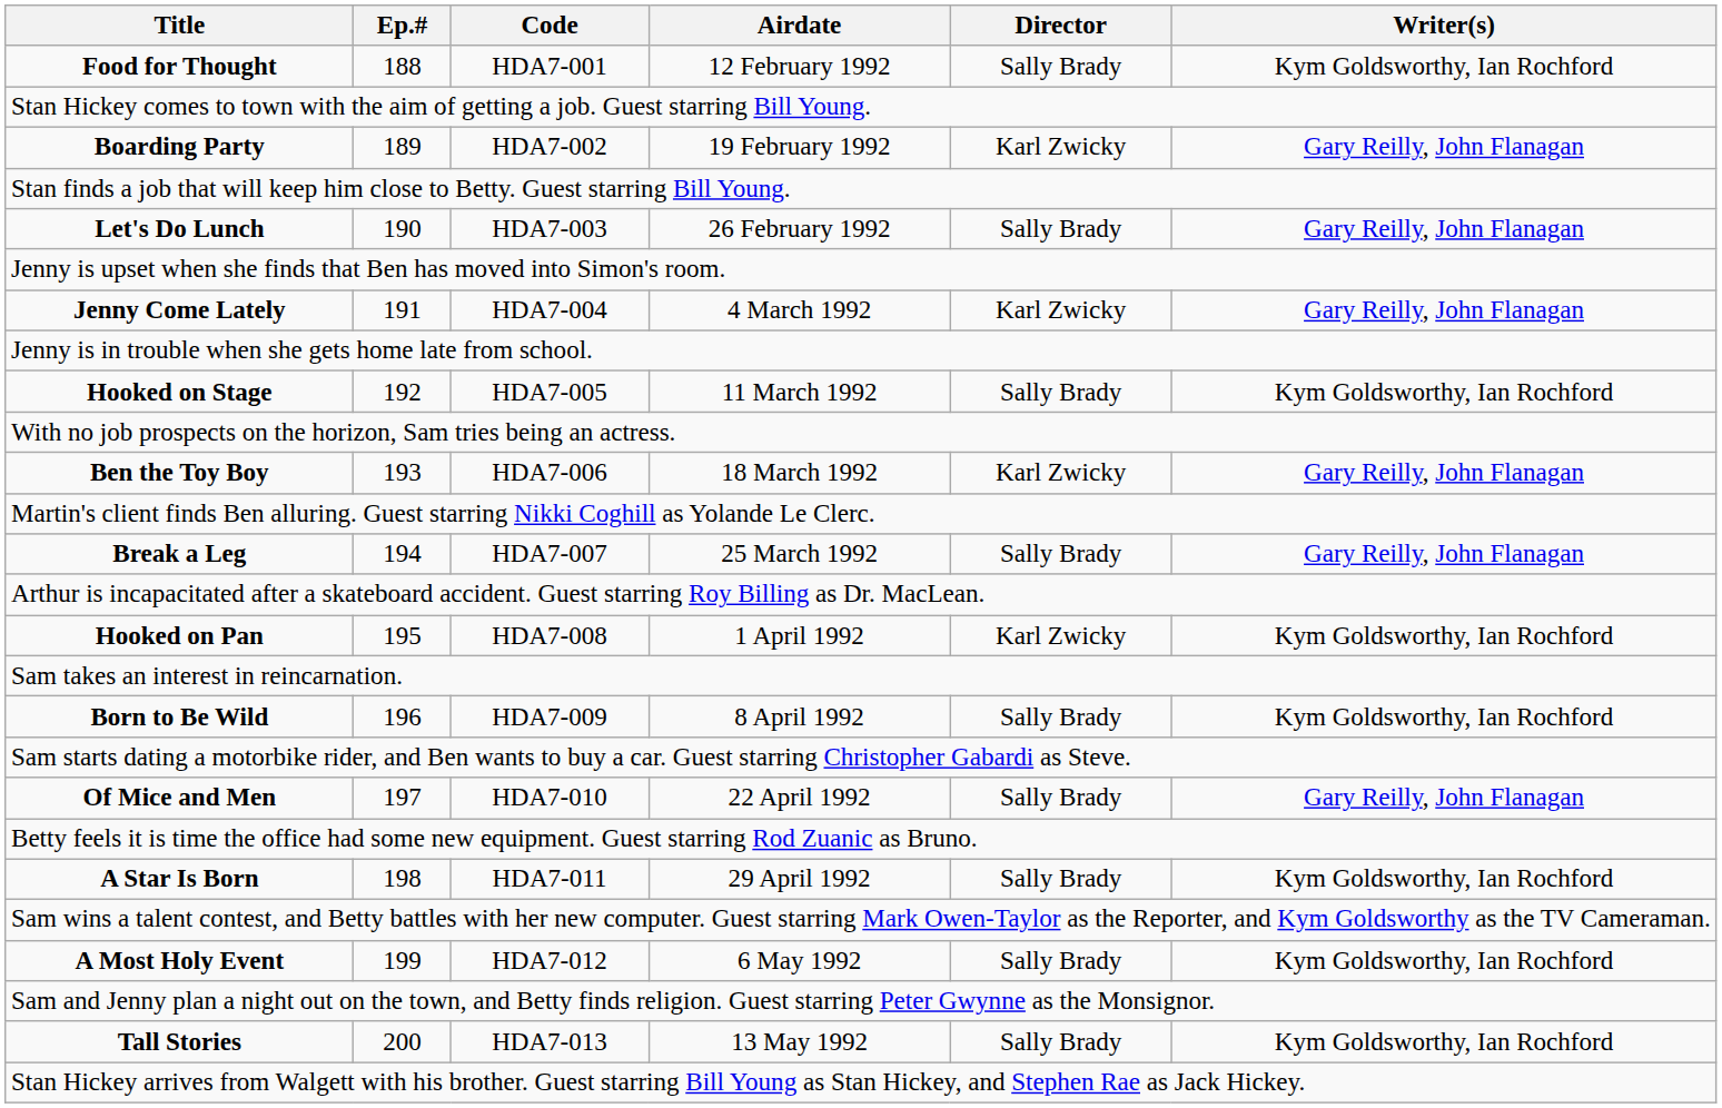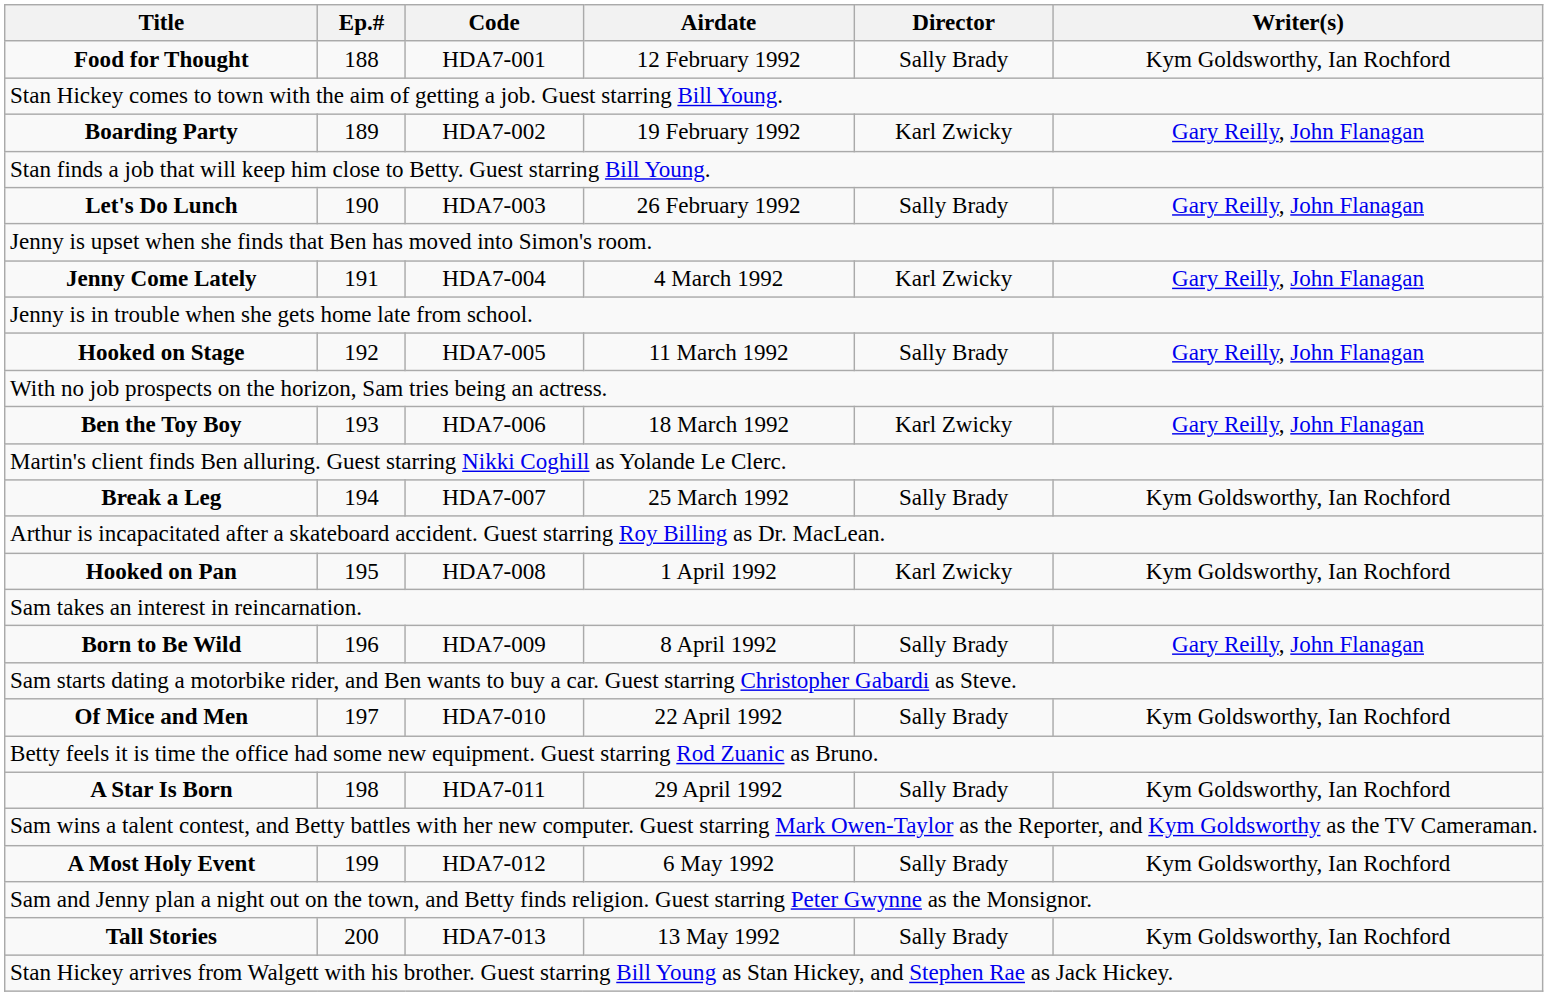 <table class="wikitable">
 <tr>
 <th>Title</th>
 <th>Ep.#</th>
 <th>Code</th>
 <th>Airdate</th>
 <th>Director</th>
 <th>Writer(s)</th>
 </tr>
 <tr align="center" |>
 <td><strong>Food for Thought</strong></td>
 <td>188</td>
 <td>HDA7-001</td>
 <td>12 February 1992</td>
 <td>Sally Brady</td>
 <td>Kym Goldsworthy, Ian Rochford</td>
 </tr>
 <tr>
 <td colspan="6">Stan Hickey comes to town with the aim of getting a job. Guest starring <a href='#'>Bill Young</a>.</td>
 </tr>
 <tr align="center">
 <td><strong>Boarding Party</strong></td>
 <td>189</td>
 <td>HDA7-002</td>
 <td>19 February 1992</td>
 <td>Karl Zwicky</td>
 <td><a href='#'>Gary Reilly</a>, <a href='#'>John Flanagan</a></td>
 </tr>
 <tr>
 <td colspan="6">Stan finds a job that will keep him close to Betty. Guest starring <a href='#'>Bill Young</a>.</td>
 </tr>
 <tr align="center" |>
 <td><strong>Let's Do Lunch</strong></td>
 <td>190</td>
 <td>HDA7-003</td>
 <td>26 February 1992</td>
 <td>Sally Brady</td>
 <td><a href='#'>Gary Reilly</a>, <a href='#'>John Flanagan</a></td>
 </tr>
 <tr>
 <td colspan="6">Jenny is upset when she finds that Ben has moved into Simon's room.</td>
 </tr>
 <tr align="center">
 <td><strong>Jenny Come Lately</strong></td>
 <td>191</td>
 <td>HDA7-004</td>
 <td>4 March 1992</td>
 <td>Karl Zwicky</td>
 <td><a href='#'>Gary Reilly</a>, <a href='#'>John Flanagan</a></td>
 </tr>
 <tr>
 <td colspan="6">Jenny is in trouble when she gets home late from school.</td>
 </tr>
 <tr align="center" |>
 <td><strong>Hooked on Stage</strong></td>
 <td>192</td>
 <td>HDA7-005</td>
 <td>11 March 1992</td>
 <td>Sally Brady</td>
-<td>Kym Goldsworthy, Ian Rochford</td>
+<td><a href='#'>Gary Reilly</a>, <a href='#'>John Flanagan</a></td>
 </tr>
 <tr>
 <td colspan="6">With no job prospects on the horizon, Sam tries being an actress.</td>
 </tr>
 <tr align="center">
 <td><strong>Ben the Toy Boy</strong></td>
 <td>193</td>
 <td>HDA7-006</td>
 <td>18 March 1992</td>
 <td>Karl Zwicky</td>
 <td><a href='#'>Gary Reilly</a>, <a href='#'>John Flanagan</a></td>
 </tr>
 <tr>
 <td colspan="6">Martin's client finds Ben alluring. Guest starring <a href='#'>Nikki Coghill</a> as Yolande Le Clerc.</td>
 </tr>
 <tr align="center" |>
 <td><strong>Break a Leg</strong></td>
 <td>194</td>
 <td>HDA7-007</td>
 <td>25 March 1992</td>
 <td>Sally Brady</td>
-<td><a href='#'>Gary Reilly</a>, <a href='#'>John Flanagan</a></td>
+<td>Kym Goldsworthy, Ian Rochford</td>
 </tr>
 <tr>
 <td colspan="6">Arthur is incapacitated after a skateboard accident. Guest starring <a href='#'>Roy Billing</a> as Dr. MacLean.</td>
 </tr>
 <tr align="center">
 <td><strong>Hooked on Pan</strong></td>
 <td>195</td>
 <td>HDA7-008</td>
 <td>1 April 1992</td>
 <td>Karl Zwicky</td>
 <td>Kym Goldsworthy, Ian Rochford</td>
 </tr>
 <tr>
 <td colspan="6">Sam takes an interest in reincarnation.</td>
 </tr>
 <tr align="center" |>
 <td><strong>Born to Be Wild</strong></td>
 <td>196</td>
 <td>HDA7-009</td>
 <td>8 April 1992</td>
 <td>Sally Brady</td>
-<td>Kym Goldsworthy, Ian Rochford</td>
+<td><a href='#'>Gary Reilly</a>, <a href='#'>John Flanagan</a></td>
 </tr>
 <tr>
 <td colspan="6">Sam starts dating a motorbike rider, and Ben wants to buy a car. Guest starring <a href='#'>Christopher Gabardi</a> as Steve.</td>
 </tr>
 <tr align="center">
 <td><strong>Of Mice and Men</strong></td>
 <td>197</td>
 <td>HDA7-010</td>
 <td>22 April 1992</td>
 <td>Sally Brady</td>
-<td><a href='#'>Gary Reilly</a>, <a href='#'>John Flanagan</a></td>
+<td>Kym Goldsworthy, Ian Rochford</td>
 </tr>
 <tr>
 <td colspan="6">Betty feels it is time the office had some new equipment. Guest starring <a href='#'>Rod Zuanic</a> as Bruno.</td>
 </tr>
 <tr align="center" |>
 <td><strong>A Star Is Born</strong></td>
 <td>198</td>
 <td>HDA7-011</td>
 <td>29 April 1992</td>
 <td>Sally Brady</td>
 <td>Kym Goldsworthy, Ian Rochford</td>
 </tr>
 <tr>
 <td colspan="6">Sam wins a talent contest, and Betty battles with her new computer. Guest starring <a href='#'>Mark Owen-Taylor</a> as the Reporter, and <a href='#'>Kym Goldsworthy</a> as the TV Cameraman.</td>
 </tr>
 <tr align="center">
 <td><strong>A Most Holy Event</strong></td>
 <td>199</td>
 <td>HDA7-012</td>
 <td>6 May 1992</td>
 <td>Sally Brady</td>
 <td>Kym Goldsworthy, Ian Rochford</td>
 </tr>
 <tr>
 <td colspan="6">Sam and Jenny plan a night out on the town, and Betty finds religion. Guest starring <a href='#'>Peter Gwynne</a> as the Monsignor.</td>
 </tr>
 <tr align="center" |>
 <td><strong>Tall Stories</strong></td>
 <td>200</td>
 <td>HDA7-013</td>
 <td>13 May 1992</td>
 <td>Sally Brady</td>
 <td>Kym Goldsworthy, Ian Rochford</td>
 </tr>
 <tr>
 <td colspan="6">Stan Hickey arrives from Walgett with his brother. Guest starring <a href='#'>Bill Young</a> as Stan Hickey, and <a href='#'>Stephen Rae</a> as Jack Hickey.</td>
 </tr>
 </table>
